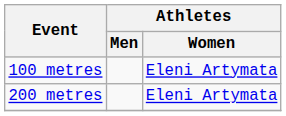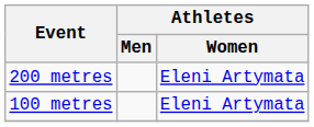 <table class=wikitable style="font-size:90%">
 <tr>
 <th rowspan=2>Event</th>
 <th colspan=2>Athletes</th>
 </tr>
 <tr>
 <th>Men</th>
 <th>Women</th>
 </tr>
 <tr>
-<td><a href='#'>100 metres</a></td>
+<td><a href='#'>200 metres</a></td>
 <td></td>
 <td><a href='#'>Eleni Artymata</a></td>
 </tr>
 <tr>
-<td><a href='#'>200 metres</a></td>
+<td><a href='#'>100 metres</a></td>
 <td></td>
 <td><a href='#'>Eleni Artymata</a></td>
 </tr>
 <tr>
 </tr>
 </table>
